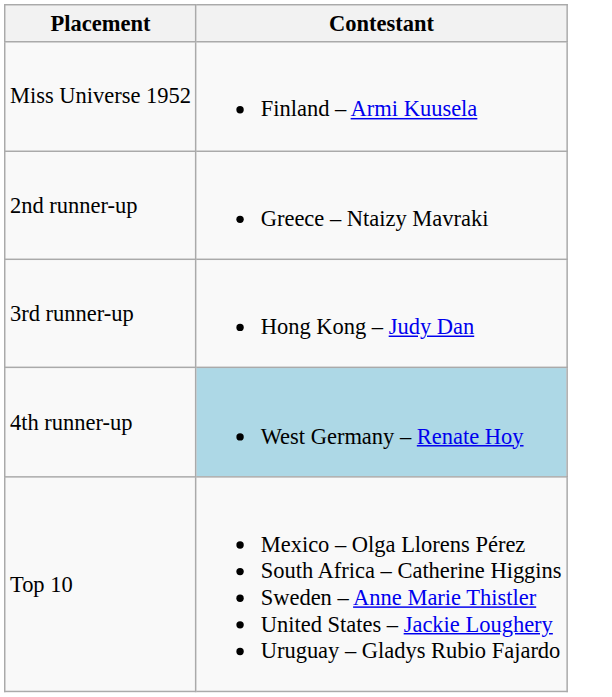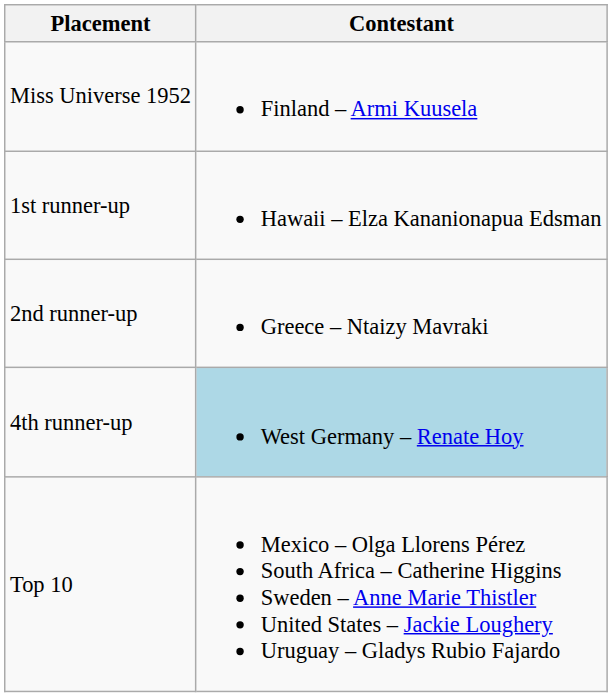 <table class="wikitable sortable" style="font-size:95%;">
 <tr>
 <th>Placement</th>
 <th>Contestant</th>
 </tr>
 <tr>
 <td>Miss Universe 1952</td>
 <td><br><ul><li> Finland – <a href='#'>Armi Kuusela</a></li></ul></td>
 </tr>
 <tr>
+<td>1st runner-up</td>
+<td><br><ul><li> Hawaii – Elza Kananionapua Edsman</li></ul></td>
+</tr>
+<tr>
 <td>2nd runner-up</td>
 <td><br><ul><li> Greece – Ntaizy Mavraki</li></ul></td>
-</tr>
-<tr>
-<td>3rd runner-up</td>
-<td><br><ul><li> Hong Kong – <a href='#'>Judy Dan</a></li></ul></td>
 </tr>
 <tr>
 <td>4th runner-up</td>
 <td style="background: lightblue;"><br><ul><li> West Germany – <a href='#'>Renate Hoy</a></li></ul></td>
 </tr>
 <tr>
 <td>Top 10</td>
 <td><br><ul><li> Mexico – Olga Llorens Pérez</li><li> South Africa – Catherine Higgins</li><li> Sweden – <a href='#'>Anne Marie Thistler</a></li><li> United States – <a href='#'>Jackie Loughery</a></li><li> Uruguay – Gladys Rubio Fajardo</li></ul></td>
 </tr>
 </table>
